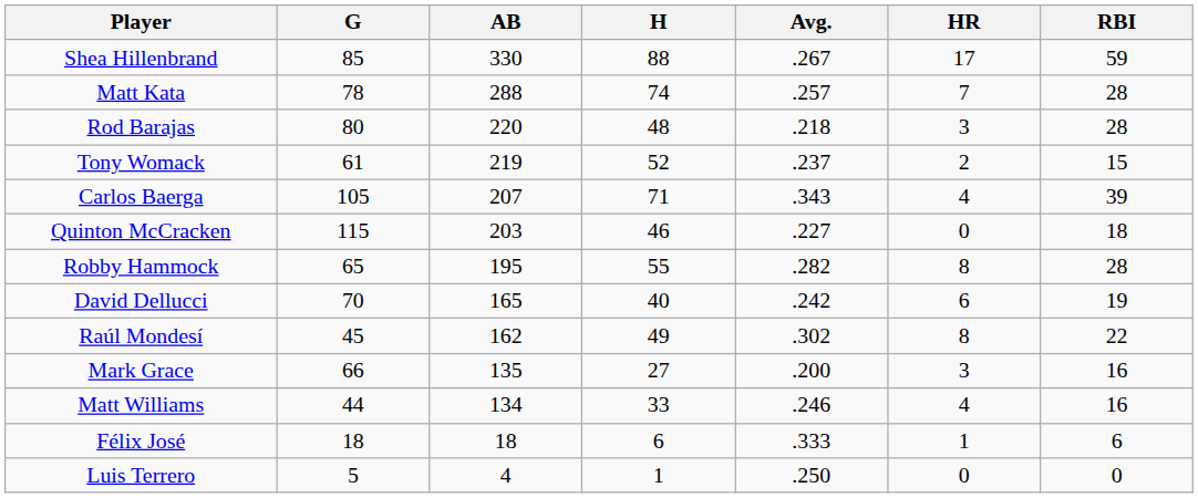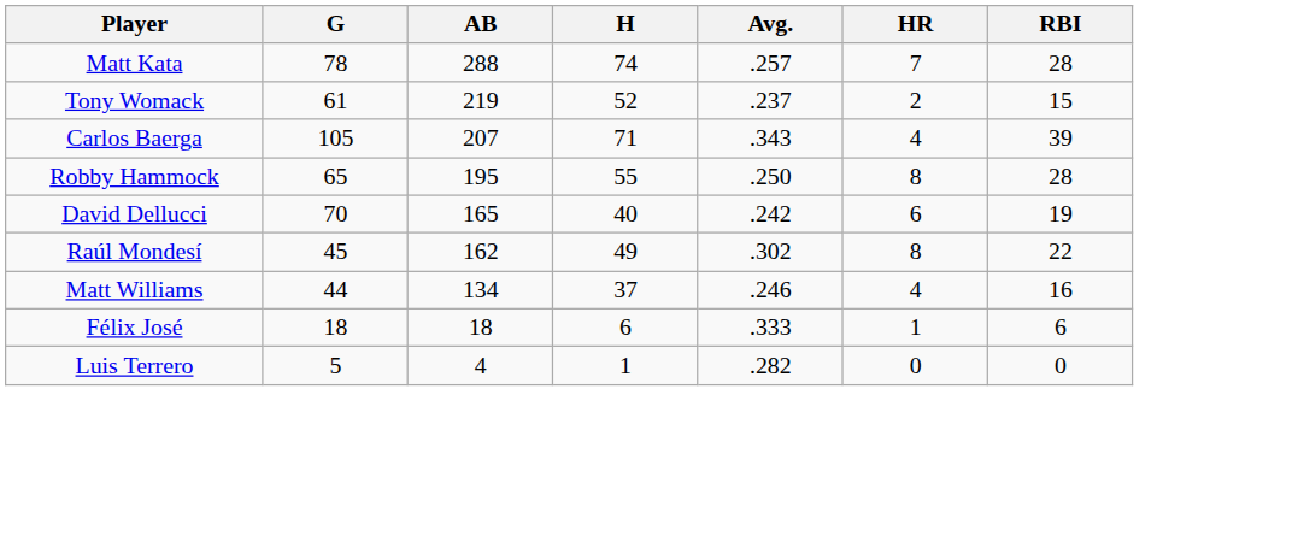 <table class="wikitable sortable">
 <tr>
 <th bgcolor="#DDDDFF" width="16%">Player</th>
 <th bgcolor="#DDDDFF" width="9%">G</th>
 <th bgcolor="#DDDDFF" width="9%">AB</th>
 <th bgcolor="#DDDDFF" width="9%">H</th>
 <th bgcolor="#DDDDFF" width="9%">Avg.</th>
 <th bgcolor="#DDDDFF" width="9%">HR</th>
 <th bgcolor="#DDDDFF" width="9%">RBI</th>
 </tr>
 <tr align=center>
-<td><a href='#'>Shea Hillenbrand</a></td>
-<td>85</td>
-<td>330</td>
-<td>88</td>
-<td>.267</td>
-<td>17</td>
-<td>59</td>
-</tr>
-<tr align=center>
 <td><a href='#'>Matt Kata</a></td>
 <td>78</td>
 <td>288</td>
 <td>74</td>
 <td>.257</td>
 <td>7</td>
-<td>28</td>
-</tr>
-<tr align=center>
-<td><a href='#'>Rod Barajas</a></td>
-<td>80</td>
-<td>220</td>
-<td>48</td>
-<td>.218</td>
-<td>3</td>
 <td>28</td>
 </tr>
 <tr align=center>
 <td><a href='#'>Tony Womack</a></td>
 <td>61</td>
 <td>219</td>
 <td>52</td>
 <td>.237</td>
 <td>2</td>
 <td>15</td>
 </tr>
 <tr align=center>
 <td><a href='#'>Carlos Baerga</a></td>
 <td>105</td>
 <td>207</td>
 <td>71</td>
 <td>.343</td>
 <td>4</td>
 <td>39</td>
 </tr>
 <tr align=center>
-<td><a href='#'>Quinton McCracken</a></td>
-<td>115</td>
-<td>203</td>
-<td>46</td>
-<td>.227</td>
-<td>0</td>
-<td>18</td>
-</tr>
-<tr align=center>
 <td><a href='#'>Robby Hammock</a></td>
 <td>65</td>
 <td>195</td>
 <td>55</td>
-<td>.282</td>
+<td>.250</td>
 <td>8</td>
 <td>28</td>
 </tr>
 <tr align=center>
 <td><a href='#'>David Dellucci</a></td>
 <td>70</td>
 <td>165</td>
 <td>40</td>
 <td>.242</td>
 <td>6</td>
 <td>19</td>
 </tr>
 <tr align=center>
 <td><a href='#'>Raúl Mondesí</a></td>
 <td>45</td>
 <td>162</td>
 <td>49</td>
 <td>.302</td>
 <td>8</td>
 <td>22</td>
 </tr>
 <tr align=center>
-<td><a href='#'>Mark Grace</a></td>
-<td>66</td>
-<td>135</td>
-<td>27</td>
-<td>.200</td>
-<td>3</td>
-<td>16</td>
-</tr>
-<tr align=center>
 <td><a href='#'>Matt Williams</a></td>
 <td>44</td>
 <td>134</td>
-<td>33</td>
+<td>37</td>
 <td>.246</td>
 <td>4</td>
 <td>16</td>
 </tr>
 <tr align=center>
 <td><a href='#'>Félix José</a></td>
 <td>18</td>
 <td>18</td>
 <td>6</td>
 <td>.333</td>
 <td>1</td>
 <td>6</td>
 </tr>
 <tr align=center>
 <td><a href='#'>Luis Terrero</a></td>
 <td>5</td>
 <td>4</td>
 <td>1</td>
-<td>.250</td>
+<td>.282</td>
 <td>0</td>
 <td>0</td>
 </tr>
 </table>
